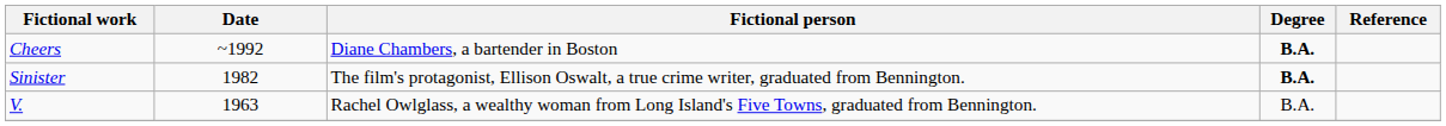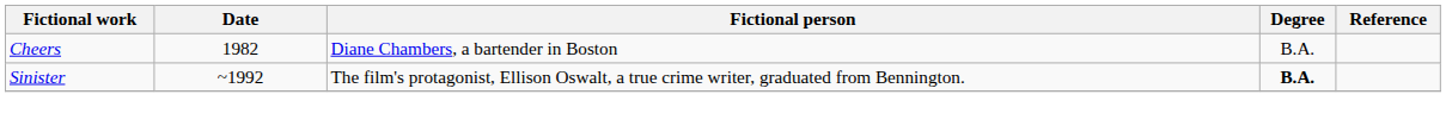 <table class="wikitable sortable" style="width:100%">
 <tr>
 <th style="width:*;">Fictional work</th>
 <th style="width:12%;">Date</th>
 <th style="width:65%;" class="unsortable">Fictional person</th>
 <th style="width:*;" class="unsortable">Degree</th>
 <th>Reference</th>
 </tr>
 <tr>
 <td><em><a href='#'>Cheers</a></em></td>
-<td style="text-align:center;">~1992</td>
+<td style="text-align:center;">1982</td>
 <td><a href='#'>Diane Chambers</a>, a bartender in Boston</td>
-<td style="text-align:center;"><strong>B.A.</strong></td>
+<td style="text-align:center;">B.A.</td>
 <td></td>
 </tr>
 <tr>
 <td><em><a href='#'>Sinister</a></em></td>
-<td style="text-align:center;">1982</td>
+<td style="text-align:center;">~1992</td>
 <td>The film's protagonist, Ellison Oswalt, a true crime writer, graduated from Bennington.</td>
 <td style="text-align:center;"><strong>B.A.</strong></td>
 <td></td>
 </tr>
 <tr>
-<td><em><a href='#'>V.</a></em></td>
-<td style="text-align:center;">1963</td>
-<td>Rachel Owlglass, a wealthy woman from Long Island's <a href='#'>Five Towns</a>, graduated from Bennington.</td>
-<td style="text-align:center;">B.A.</td>
-<td></td>
-</tr>
-<tr>
 </tr>
 </table>
